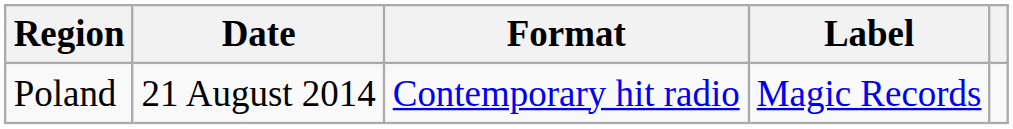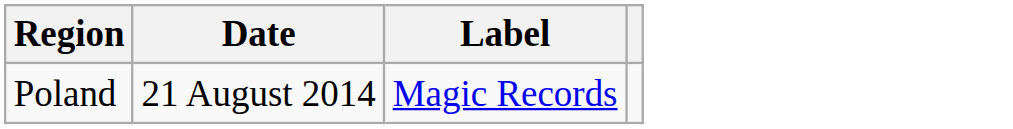 <table class="wikitable">
 <tr>
 <th>Region</th>
 <th>Date</th>
-<th>Format</th>
 <th>Label</th>
 <th></th>
 </tr>
 <tr>
 <td>Poland</td>
 <td>21 August 2014</td>
-<td><a href='#'>Contemporary hit radio</a></td>
 <td><a href='#'>Magic Records</a></td>
 <td align="center"></td>
 </tr>
 </table>
